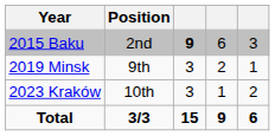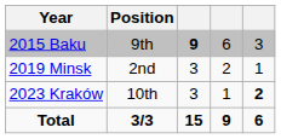 <table class="wikitable" style="text-align: center;">
 <tr>
 <th>Year</th>
 <th>Position</th>
 <th width=25px></th>
 <th width=25px></th>
 <th width=25px></th>
 </tr>
 <tr bgcolor="silver">
 <td style="text-align: left;"> <a href='#'>2015 Baku</a></td>
-<td>2nd</td>
+<td>9th</td>
 <td><strong>9</strong></td>
 <td>6</td>
 <td>3</td>
 </tr>
 <tr>
 <td style="text-align: left;"> <a href='#'>2019 Minsk</a></td>
-<td>9th</td>
+<td>2nd</td>
 <td>3</td>
 <td>2</td>
 <td>1</td>
 </tr>
 <tr>
 <td style="text-align: left;"> <a href='#'>2023 Kraków</a></td>
 <td>10th</td>
 <td>3</td>
 <td>1</td>
-<td>2</td>
+<td><strong>2</strong></td>
 </tr>
 <tr>
 <td><strong>Total</strong></td>
 <td><strong>3/3</strong></td>
 <td><strong>15</strong></td>
 <td><strong>9</strong></td>
 <td><strong>6</strong></td>
 </tr>
 </table>
